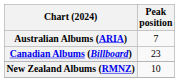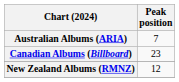 <table class="wikitable sortable plainrowheaders" style="text-align:center">
 <tr>
 <th scope="col">Chart (2024)</th>
 <th scope="col">Peak<br>position</th>
 </tr>
 <tr>
 <th scope="row">Australian Albums (<a href='#'>ARIA</a>)</th>
 <td>7</td>
 </tr>
 <tr>
 <th scope="row"><a href='#'>Canadian Albums</a> (<em><a href='#'>Billboard</a></em>)</th>
 <td>23</td>
 </tr>
 <tr>
 </tr>
 <tr>
 </tr>
 <tr>
 <th scope="row">New Zealand Albums (<a href='#'>RMNZ</a>)</th>
-<td>10</td>
+<td>12</td>
 </tr>
 <tr>
 </tr>
 <tr>
 </tr>
 <tr>
 </tr>
 <tr>
 </tr>
 <tr>
 </tr>
 </table>
